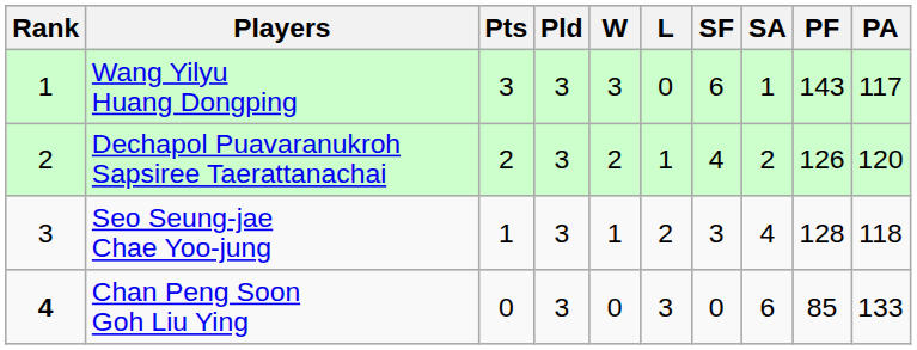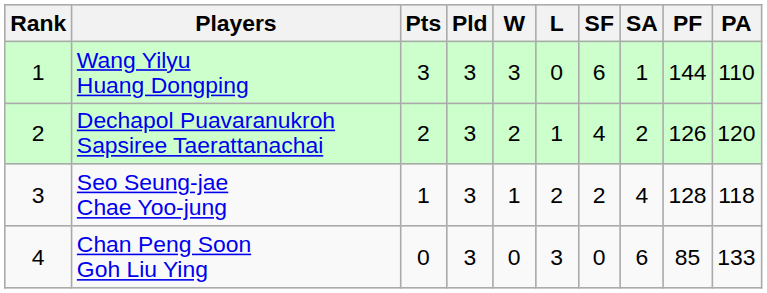 <table class="wikitable" style="font-size:90%; text-align:center">
 <tr>
 <th width="20">Rank</th>
 <th width="200">Players</th>
 <th width="20">Pts</th>
 <th width="20">Pld</th>
 <th width="20">W</th>
 <th width="20">L</th>
 <th width="20">SF</th>
 <th width="20">SA</th>
 <th width="20">PF</th>
 <th width="20">PA</th>
 </tr>
 <tr bgcolor="#ccffcc">
 <td>1</td>
 <td align="left"> <a href='#'>Wang Yilyu</a><br> <a href='#'>Huang Dongping</a></td>
 <td>3</td>
 <td>3</td>
 <td>3</td>
 <td>0</td>
 <td>6</td>
 <td>1</td>
-<td>143</td>
-<td>117</td>
+<td>144</td>
+<td>110</td>
 </tr>
 <tr bgcolor="#ccffcc">
 <td>2</td>
 <td align="left"> <a href='#'>Dechapol Puavaranukroh</a><br> <a href='#'>Sapsiree Taerattanachai</a></td>
 <td>2</td>
 <td>3</td>
 <td>2</td>
 <td>1</td>
 <td>4</td>
 <td>2</td>
 <td>126</td>
 <td>120</td>
 </tr>
 <tr bgcolor="">
 <td>3</td>
 <td align="left"> <a href='#'>Seo Seung-jae</a><br> <a href='#'>Chae Yoo-jung</a></td>
 <td>1</td>
 <td>3</td>
 <td>1</td>
 <td>2</td>
-<td>3</td>
+<td>2</td>
 <td>4</td>
 <td>128</td>
 <td>118</td>
 </tr>
 <tr bgcolor="">
-<td><strong>4</strong></td>
+<td>4</td>
 <td align="left"> <a href='#'>Chan Peng Soon</a><br> <a href='#'>Goh Liu Ying</a></td>
 <td>0</td>
 <td>3</td>
 <td>0</td>
 <td>3</td>
 <td>0</td>
 <td>6</td>
 <td>85</td>
 <td>133</td>
 </tr>
 </table>
